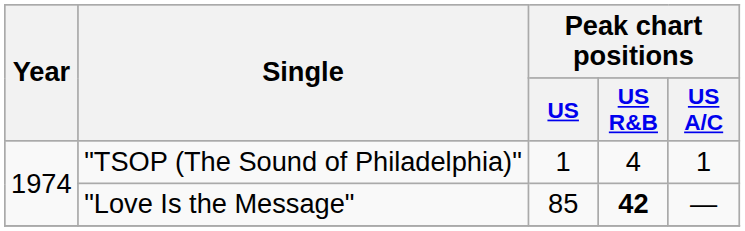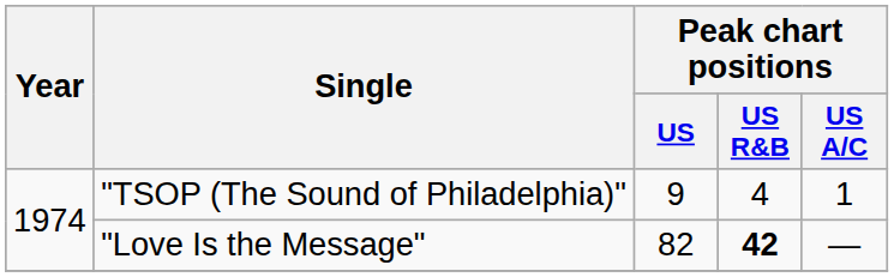 <table class="wikitable" style="text-align:center;">
 <tr>
 <th rowspan="2">Year</th>
 <th rowspan="2">Single</th>
 <th colspan="3">Peak chart positions</th>
 </tr>
 <tr style="font-size:smaller;">
 <th width="35"><a href='#'>US</a><br></th>
 <th width="35"><a href='#'>US<br>R&B</a><br></th>
 <th width="35"><a href='#'>US<br>A/C</a><br></th>
 </tr>
 <tr>
 <td rowspan="2">1974</td>
 <td align="left">"TSOP (The Sound of Philadelphia)"</td>
-<td>1</td>
+<td>9</td>
 <td>4</td>
 <td>1</td>
 </tr>
 <tr>
 <td align="left">"Love Is the Message"</td>
-<td>85</td>
+<td>82</td>
 <td><strong>42</strong></td>
 <td>—</td>
 </tr>
 <tr>
 </tr>
 </table>
